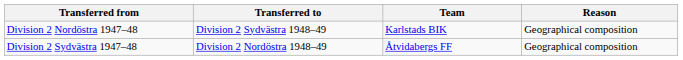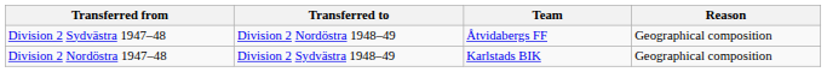 <table class="wikitable" style="text-align: left;">
 <tr>
 <th style="width: 275px;">Transferred from</th>
 <th style="width: 275px;">Transferred to</th>
 <th style="width: 200px;">Team</th>
 <th style="width: 225px;">Reason</th>
 </tr>
 <tr>
+<td><a href='#'>Division 2</a> <a href='#'>Sydvästra</a> 1947–48</td>
+<td><a href='#'>Division 2</a> <a href='#'>Nordöstra</a> 1948–49</td>
+<td><a href='#'>Åtvidabergs FF</a></td>
+<td>Geographical composition</td>
+</tr>
+<tr>
 <td><a href='#'>Division 2</a> <a href='#'>Nordöstra</a> 1947–48</td>
 <td><a href='#'>Division 2</a> <a href='#'>Sydvästra</a> 1948–49</td>
 <td><a href='#'>Karlstads BIK</a></td>
 <td>Geographical composition</td>
 </tr>
-<tr>
-<td><a href='#'>Division 2</a> <a href='#'>Sydvästra</a> 1947–48</td>
-<td><a href='#'>Division 2</a> <a href='#'>Nordöstra</a> 1948–49</td>
-<td><a href='#'>Åtvidabergs FF</a></td>
-<td>Geographical composition</td>
-</tr>
 </table>
